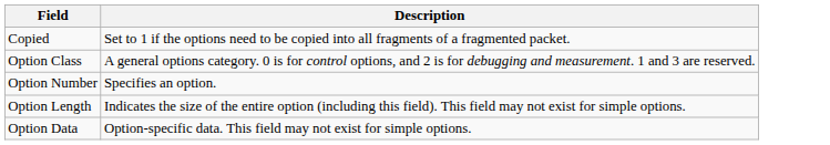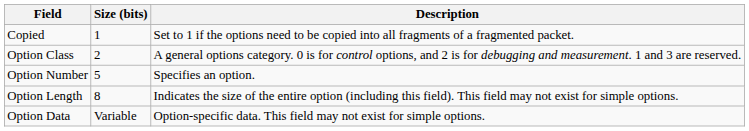 <table class=wikitable>
 <tr>
 <th>Field</th>
+<th>Size (bits)</th>
 <th>Description</th>
 </tr>
 <tr>
 <td>Copied</td>
+<td>1</td>
 <td>Set to 1 if the options need to be copied into all fragments of a fragmented packet.</td>
 </tr>
 <tr>
 <td>Option Class</td>
+<td>2</td>
 <td>A general options category. 0 is for <em>control</em> options, and 2 is for <em>debugging and measurement</em>. 1 and 3 are reserved.</td>
 </tr>
 <tr>
 <td>Option Number</td>
+<td>5</td>
 <td>Specifies an option.</td>
 </tr>
 <tr>
 <td>Option Length</td>
+<td>8</td>
 <td>Indicates the size of the entire option (including this field). This field may not exist for simple options.</td>
 </tr>
 <tr>
 <td>Option Data</td>
+<td>Variable</td>
 <td>Option-specific data. This field may not exist for simple options.</td>
 </tr>
 </table>
